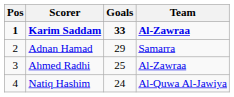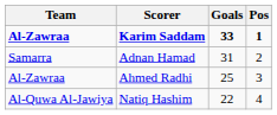 <table class="wikitable">
 <tr>
-<th>Pos</th>
+<th>Team</th>
 <th>Scorer</th>
 <th>Goals</th>
-<th>Team</th>
+<th>Pos</th>
 </tr>
 <tr>
-<td align=center><strong>1</strong></td>
+<td><strong><a href='#'>Al-Zawraa</a></strong></td>
 <td><strong><a href='#'>Karim Saddam</a></strong></td>
 <td align=center><strong>33</strong></td>
-<td><strong><a href='#'>Al-Zawraa</a></strong></td>
+<td align=center><strong>1</strong></td>
 </tr>
 <tr>
+<td><a href='#'>Samarra</a></td>
+<td><a href='#'>Adnan Hamad</a></td>
+<td align=center>31</td>
 <td align=center>2</td>
-<td><a href='#'>Adnan Hamad</a></td>
-<td align=center>29</td>
-<td><a href='#'>Samarra</a></td>
 </tr>
 <tr>
-<td align=center>3</td>
+<td><a href='#'>Al-Zawraa</a></td>
 <td><a href='#'>Ahmed Radhi</a></td>
 <td align=center>25</td>
-<td><a href='#'>Al-Zawraa</a></td>
+<td align=center>3</td>
 </tr>
 <tr>
+<td><a href='#'>Al-Quwa Al-Jawiya</a></td>
+<td><a href='#'>Natiq Hashim</a></td>
+<td align=center>22</td>
 <td align=center>4</td>
-<td><a href='#'>Natiq Hashim</a></td>
-<td align=center>24</td>
-<td><a href='#'>Al-Quwa Al-Jawiya</a></td>
 </tr>
 </table>
